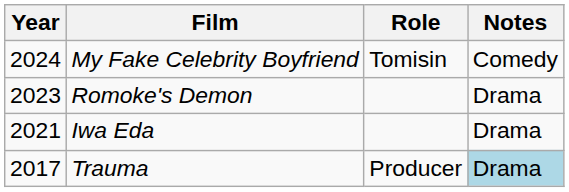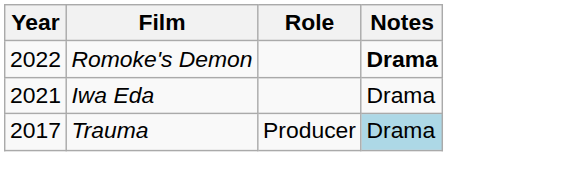 <table class="wikitable">
 <tr>
 <th>Year</th>
 <th>Film</th>
 <th>Role</th>
 <th>Notes</th>
 </tr>
 <tr>
-<td>2024</td>
-<td><em>My Fake Celebrity Boyfriend</em></td>
-<td>Tomisin</td>
-<td>Comedy</td>
-</tr>
-<tr>
-<td>2023</td>
+<td>2022</td>
 <td><em>Romoke's Demon</em></td>
 <td></td>
-<td>Drama</td>
+<td><strong>Drama</strong></td>
 </tr>
 <tr>
 <td rowspan="1">2021</td>
 <td><em>Iwa Eda</em></td>
 <td></td>
 <td>Drama</td>
 </tr>
 <tr>
 <td>2017</td>
 <td><em>Trauma</em></td>
 <td>Producer</td>
 <td style="background: lightblue;">Drama</td>
 </tr>
 </table>
